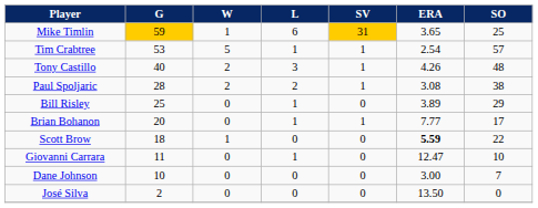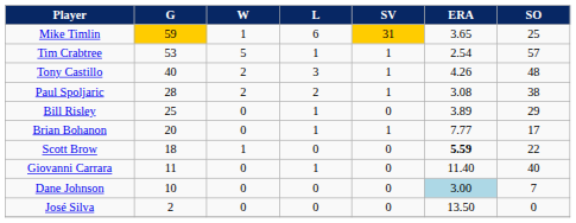 <table class="wikitable sortable">
 <tr>
 <th style="background:#072764;color:white;" width="16%">Player</th>
 <th style="background:#072764;color:white;" width="9%">G</th>
 <th style="background:#072764;color:white;" width="9%">W</th>
 <th style="background:#072764;color:white;" width="9%">L</th>
 <th style="background:#072764;color:white;" width="9%">SV</th>
 <th style="background:#072764;color:white;" width="9%">ERA</th>
 <th style="background:#072764;color:white;" width="9%">SO</th>
 </tr>
 <tr align="center">
 <td><a href='#'>Mike Timlin</a></td>
 <td bgcolor="#FFCC00">59</td>
 <td>1</td>
 <td>6</td>
 <td bgcolor="#FFCC00">31</td>
 <td>3.65</td>
 <td>25</td>
 </tr>
 <tr align="center">
 <td><a href='#'>Tim Crabtree</a></td>
 <td>53</td>
 <td>5</td>
 <td>1</td>
 <td>1</td>
 <td>2.54</td>
 <td>57</td>
 </tr>
 <tr align=center>
 <td><a href='#'>Tony Castillo</a></td>
 <td>40</td>
 <td>2</td>
 <td>3</td>
 <td>1</td>
 <td>4.26</td>
 <td>48</td>
 </tr>
 <tr align=center>
 <td><a href='#'>Paul Spoljaric</a></td>
 <td>28</td>
 <td>2</td>
 <td>2</td>
 <td>1</td>
 <td>3.08</td>
 <td>38</td>
 </tr>
 <tr align="center">
 <td><a href='#'>Bill Risley</a></td>
 <td>25</td>
 <td>0</td>
 <td>1</td>
 <td>0</td>
 <td>3.89</td>
 <td>29</td>
 </tr>
 <tr align=center>
 <td><a href='#'>Brian Bohanon</a></td>
 <td>20</td>
 <td>0</td>
 <td>1</td>
 <td>1</td>
 <td>7.77</td>
 <td>17</td>
 </tr>
 <tr align=center>
 <td><a href='#'>Scott Brow</a></td>
 <td>18</td>
 <td>1</td>
 <td>0</td>
 <td>0</td>
 <td><strong>5.59</strong></td>
 <td>22</td>
 </tr>
 <tr align="center">
 <td><a href='#'>Giovanni Carrara</a></td>
 <td>11</td>
 <td>0</td>
 <td>1</td>
 <td>0</td>
-<td>12.47</td>
-<td>10</td>
+<td>11.40</td>
+<td>40</td>
 </tr>
 <tr align=center>
 <td><a href='#'>Dane Johnson</a></td>
 <td>10</td>
 <td>0</td>
 <td>0</td>
 <td>0</td>
-<td>3.00</td>
+<td style="background: lightblue;">3.00</td>
 <td>7</td>
 </tr>
 <tr align="center">
 <td><a href='#'>José Silva</a></td>
 <td>2</td>
 <td>0</td>
 <td>0</td>
 <td>0</td>
 <td>13.50</td>
 <td>0</td>
 </tr>
 <tr align="center">
 </tr>
 </table>
